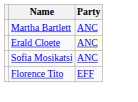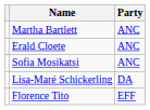 <table class="wikitable sortable">
 <tr>
 <th class="unsortable"></th>
 <th>Name</th>
 <th>Party</th>
 </tr>
 <tr>
 <td></td>
 <td data-sort-value="Bartlett"><a href='#'>Martha Bartlett</a></td>
 <td><a href='#'>ANC</a></td>
 </tr>
 <tr>
 <td></td>
 <td data-sort-value="Cloete"><a href='#'>Erald Cloete</a></td>
-<td style="background: lightyellow;"><a href='#'>ANC</a></td>
+<td><a href='#'>ANC</a></td>
 </tr>
 <tr>
 <td></td>
 <td data-sort-value="Mosikatsi"><a href='#'>Sofia Mosikatsi</a></td>
 <td><a href='#'>ANC</a></td>
 </tr>
 <tr>
 <td></td>
+<td data-sort-value="Schickerling"><a href='#'>Lisa-Maré Schickerling</a></td>
+<td><a href='#'>DA</a></td>
+</tr>
+<tr>
+<td></td>
 <td data-sort-value="Tito"><a href='#'>Florence Tito</a></td>
 <td><a href='#'>EFF</a></td>
 </tr>
 </table>
